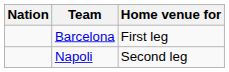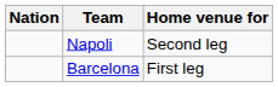 <table class="wikitable">
 <tr>
 <th>Nation</th>
 <th>Team</th>
 <th>Home venue for</th>
 </tr>
+<tr serie A>
+<td></td>
+<td><a href='#'>Napoli</a></td>
+<td>Second leg</td>
+</tr>
 <tr>
 <td></td>
 <td><a href='#'>Barcelona</a></td>
 <td>First leg</td>
 </tr>
-<tr serie A>
-<td></td>
-<td><a href='#'>Napoli</a></td>
-<td>Second leg</td>
-</tr>
 </table>
